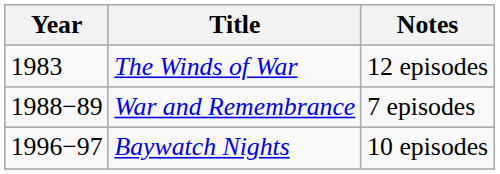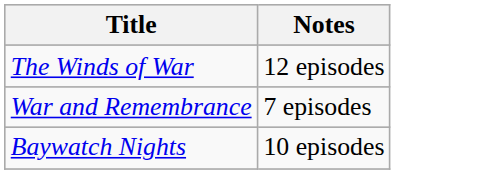 <table class="wikitable">
 <tr>
-<th>Year</th>
 <th>Title</th>
 <th>Notes</th>
 </tr>
 <tr>
-<td>1983</td>
 <td><em><a href='#'>The Winds of War</a></em></td>
 <td>12 episodes</td>
 </tr>
 <tr>
-<td>1988−89</td>
 <td><em><a href='#'>War and Remembrance</a></em></td>
 <td>7 episodes</td>
 </tr>
 <tr>
-<td>1996−97</td>
 <td><em><a href='#'>Baywatch Nights</a></em></td>
 <td>10 episodes</td>
 </tr>
 </table>
